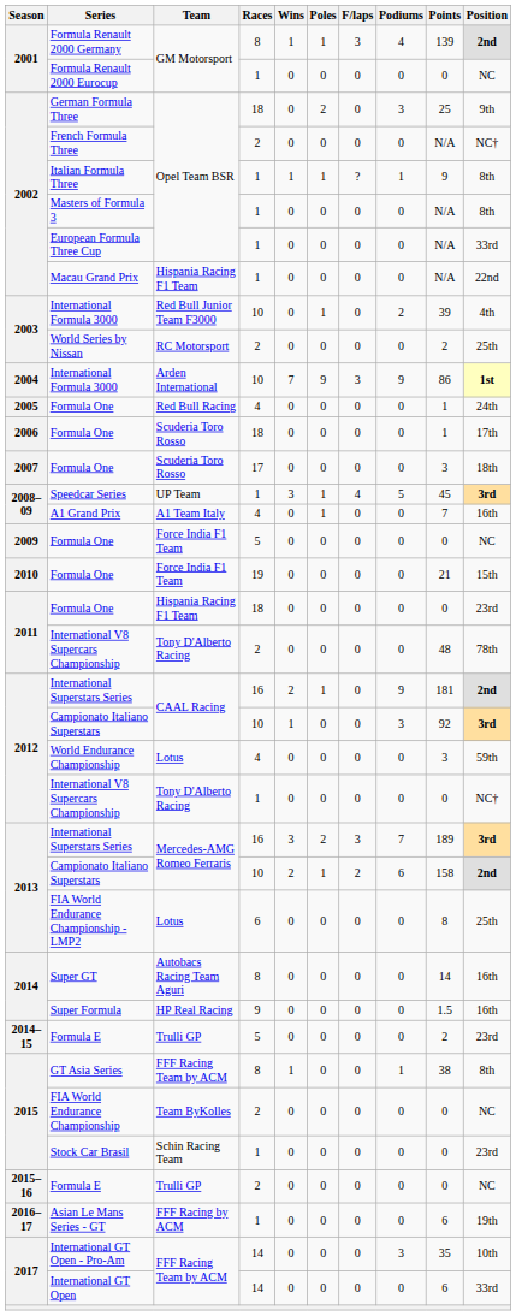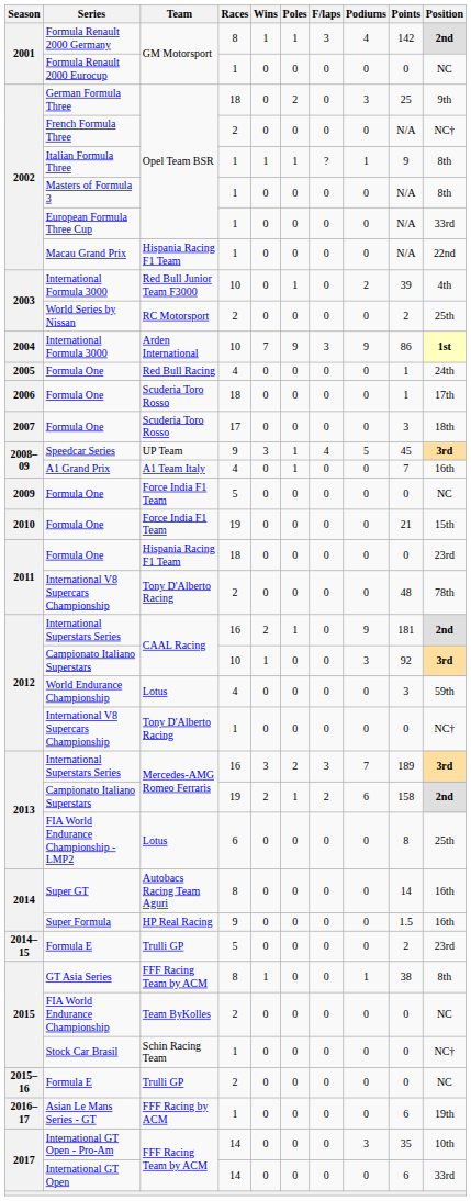 <table class="wikitable" style="font-size: 90%; text-align:center">
 <tr>
 <th>Season</th>
 <th>Series</th>
 <th>Team</th>
 <th>Races</th>
 <th>Wins</th>
 <th>Poles</th>
 <th>F/laps</th>
 <th>Podiums</th>
 <th>Points</th>
 <th>Position</th>
 </tr>
 <tr>
 <th rowspan=2>2001</th>
 <td align=left><a href='#'>Formula Renault 2000 Germany</a></td>
 <td rowspan=2 align=left>GM Motorsport</td>
 <td>8</td>
 <td>1</td>
 <td>1</td>
 <td>3</td>
 <td>4</td>
-<td>139</td>
+<td>142</td>
 <td style="background:#DFDFDF;"><strong>2nd</strong></td>
 </tr>
 <tr>
 <td align=left><a href='#'>Formula Renault 2000 Eurocup</a></td>
 <td>1</td>
 <td>0</td>
 <td>0</td>
 <td>0</td>
 <td>0</td>
 <td>0</td>
 <td>NC</td>
 </tr>
 <tr>
 <th rowspan=6>2002</th>
 <td align=left><a href='#'>German Formula Three</a></td>
 <td align=left rowspan=5>Opel Team BSR</td>
 <td>18</td>
 <td>0</td>
 <td>2</td>
 <td>0</td>
 <td>3</td>
 <td>25</td>
 <td>9th</td>
 </tr>
 <tr>
 <td align=left><a href='#'>French Formula Three</a></td>
 <td>2</td>
 <td>0</td>
 <td>0</td>
 <td>0</td>
 <td>0</td>
 <td>N/A</td>
 <td>NC†</td>
 </tr>
 <tr>
 <td align=left><a href='#'>Italian Formula Three</a></td>
 <td>1</td>
 <td>1</td>
 <td>1</td>
 <td>?</td>
 <td>1</td>
 <td>9</td>
 <td>8th</td>
 </tr>
 <tr>
 <td align=left><a href='#'>Masters of Formula 3</a></td>
 <td>1</td>
 <td>0</td>
 <td>0</td>
 <td>0</td>
 <td>0</td>
 <td>N/A</td>
 <td>8th</td>
 </tr>
 <tr>
 <td align=left><a href='#'>European Formula Three Cup</a></td>
 <td>1</td>
 <td>0</td>
 <td>0</td>
 <td>0</td>
 <td>0</td>
 <td>N/A</td>
 <td>33rd</td>
 </tr>
 <tr>
 <td align=left><a href='#'>Macau Grand Prix</a></td>
 <td align=left><a href='#'>Hispania Racing F1 Team</a></td>
 <td>1</td>
 <td>0</td>
 <td>0</td>
 <td>0</td>
 <td>0</td>
 <td>N/A</td>
 <td>22nd</td>
 </tr>
 <tr>
 <th rowspan=2>2003</th>
 <td align=left><a href='#'>International Formula 3000</a></td>
 <td align=left><a href='#'>Red Bull Junior Team F3000</a></td>
 <td>10</td>
 <td>0</td>
 <td>1</td>
 <td>0</td>
 <td>2</td>
 <td>39</td>
 <td>4th</td>
 </tr>
 <tr>
 <td align=left><a href='#'>World Series by Nissan</a></td>
 <td align=left><a href='#'>RC Motorsport</a></td>
 <td>2</td>
 <td>0</td>
 <td>0</td>
 <td>0</td>
 <td>0</td>
 <td>2</td>
 <td>25th</td>
 </tr>
 <tr>
 <th>2004</th>
 <td align=left><a href='#'>International Formula 3000</a></td>
 <td align=left><a href='#'>Arden International</a></td>
 <td>10</td>
 <td>7</td>
 <td>9</td>
 <td>3</td>
 <td>9</td>
 <td>86</td>
 <td style="background:#FFFFBF;"><strong>1st</strong></td>
 </tr>
 <tr>
 <th>2005</th>
 <td align=left><a href='#'>Formula One</a></td>
 <td align=left><a href='#'>Red Bull Racing</a></td>
 <td>4</td>
 <td>0</td>
 <td>0</td>
 <td>0</td>
 <td>0</td>
 <td>1</td>
 <td>24th</td>
 </tr>
 <tr>
 <th>2006</th>
 <td align=left><a href='#'>Formula One</a></td>
 <td align=left><a href='#'>Scuderia Toro Rosso</a></td>
 <td>18</td>
 <td>0</td>
 <td>0</td>
 <td>0</td>
 <td>0</td>
 <td>1</td>
 <td>17th</td>
 </tr>
 <tr>
 <th>2007</th>
 <td align=left><a href='#'>Formula One</a></td>
 <td align=left><a href='#'>Scuderia Toro Rosso</a></td>
 <td>17</td>
 <td>0</td>
 <td>0</td>
 <td>0</td>
 <td>0</td>
 <td>3</td>
 <td>18th</td>
 </tr>
 <tr>
 <th rowspan=2>2008–09</th>
 <td align=left><a href='#'>Speedcar Series</a></td>
 <td align=left>UP Team</td>
-<td>1</td>
+<td>9</td>
 <td>3</td>
 <td>1</td>
 <td>4</td>
 <td>5</td>
 <td>45</td>
 <td style="background:#FFDF9F;"><strong>3rd</strong></td>
 </tr>
 <tr>
 <td align=left><a href='#'>A1 Grand Prix</a></td>
 <td align=left><a href='#'>A1 Team Italy</a></td>
 <td>4</td>
 <td>0</td>
 <td>1</td>
 <td>0</td>
 <td>0</td>
 <td>7</td>
 <td>16th</td>
 </tr>
 <tr>
 <th>2009</th>
 <td align=left><a href='#'>Formula One</a></td>
 <td align=left><a href='#'>Force India F1 Team</a></td>
 <td>5</td>
 <td>0</td>
 <td>0</td>
 <td>0</td>
 <td>0</td>
 <td>0</td>
 <td>NC</td>
 </tr>
 <tr>
 <th>2010</th>
 <td align=left><a href='#'>Formula One</a></td>
 <td align=left><a href='#'>Force India F1 Team</a></td>
 <td>19</td>
 <td>0</td>
 <td>0</td>
 <td>0</td>
 <td>0</td>
 <td>21</td>
 <td>15th</td>
 </tr>
 <tr>
 <th rowspan=2>2011</th>
 <td align=left><a href='#'>Formula One</a></td>
 <td align=left><a href='#'>Hispania Racing F1 Team</a></td>
 <td>18</td>
 <td>0</td>
 <td>0</td>
 <td>0</td>
 <td>0</td>
 <td>0</td>
 <td>23rd</td>
 </tr>
 <tr>
 <td align=left><a href='#'>International V8 Supercars Championship</a></td>
 <td align=left><a href='#'>Tony D'Alberto Racing</a></td>
 <td>2</td>
 <td>0</td>
 <td>0</td>
 <td>0</td>
 <td>0</td>
 <td>48</td>
 <td>78th</td>
 </tr>
 <tr>
 <th rowspan=4>2012</th>
 <td align=left><a href='#'>International Superstars Series</a></td>
 <td align=left rowspan=2><a href='#'>CAAL Racing</a></td>
 <td>16</td>
 <td>2</td>
 <td>1</td>
 <td>0</td>
 <td>9</td>
 <td>181</td>
 <td style="background:#DFDFDF;"><strong>2nd</strong></td>
 </tr>
 <tr>
 <td align=left><a href='#'>Campionato Italiano Superstars</a></td>
 <td>10</td>
 <td>1</td>
 <td>0</td>
 <td>0</td>
 <td>3</td>
 <td>92</td>
 <td style="background:#FFDF9F;"><strong>3rd</strong></td>
 </tr>
 <tr>
 <td align=left><a href='#'>World Endurance Championship</a></td>
 <td align=left><a href='#'>Lotus</a></td>
 <td>4</td>
 <td>0</td>
 <td>0</td>
 <td>0</td>
 <td>0</td>
 <td>3</td>
 <td>59th</td>
 </tr>
 <tr>
 <td align=left><a href='#'>International V8 Supercars Championship</a></td>
 <td align=left><a href='#'>Tony D'Alberto Racing</a></td>
 <td>1</td>
 <td>0</td>
 <td>0</td>
 <td>0</td>
 <td>0</td>
 <td>0</td>
 <td>NC†</td>
 </tr>
 <tr>
 <th rowspan=3>2013</th>
 <td align=left><a href='#'>International Superstars Series</a></td>
 <td align=left rowspan=2><a href='#'>Mercedes-AMG</a> <a href='#'>Romeo Ferraris</a></td>
 <td>16</td>
 <td>3</td>
 <td>2</td>
 <td>3</td>
 <td>7</td>
 <td>189</td>
 <td style="background:#FFDF9F;"><strong>3rd</strong></td>
 </tr>
 <tr>
 <td align=left><a href='#'>Campionato Italiano Superstars</a></td>
-<td>10</td>
+<td>19</td>
 <td>2</td>
 <td>1</td>
 <td>2</td>
 <td>6</td>
 <td>158</td>
 <td style="background:#DFDFDF;"><strong>2nd</strong></td>
 </tr>
 <tr>
 <td align=left><a href='#'>FIA World Endurance Championship -  LMP2</a></td>
 <td align=left><a href='#'>Lotus</a></td>
 <td>6</td>
 <td>0</td>
 <td>0</td>
 <td>0</td>
 <td>0</td>
 <td>8</td>
 <td>25th</td>
 </tr>
 <tr>
 <th rowspan=2>2014</th>
 <td align=left><a href='#'>Super GT</a></td>
 <td align=left><a href='#'>Autobacs Racing Team Aguri</a></td>
 <td>8</td>
 <td>0</td>
 <td>0</td>
 <td>0</td>
 <td>0</td>
 <td>14</td>
 <td>16th</td>
 </tr>
 <tr>
 <td align=left><a href='#'>Super Formula</a></td>
 <td align=left><a href='#'>HP Real Racing</a></td>
 <td>9</td>
 <td>0</td>
 <td>0</td>
 <td>0</td>
 <td>0</td>
 <td>1.5</td>
 <td>16th</td>
 </tr>
 <tr>
 <th>2014–15</th>
 <td align=left><a href='#'>Formula E</a></td>
 <td align=left><a href='#'>Trulli GP</a></td>
 <td>5</td>
 <td>0</td>
 <td>0</td>
 <td>0</td>
 <td>0</td>
 <td>2</td>
 <td>23rd</td>
 </tr>
 <tr>
 <th rowspan=3>2015</th>
 <td align=left><a href='#'>GT Asia Series</a></td>
 <td align=left><a href='#'>FFF Racing Team by ACM</a></td>
 <td>8</td>
 <td>1</td>
 <td>0</td>
 <td>0</td>
 <td>1</td>
 <td>38</td>
 <td>8th</td>
 </tr>
 <tr>
 <td align=left><a href='#'>FIA World Endurance Championship</a></td>
 <td align=left><a href='#'>Team ByKolles</a></td>
 <td>2</td>
 <td>0</td>
 <td>0</td>
 <td>0</td>
 <td>0</td>
 <td>0</td>
 <td>NC</td>
 </tr>
 <tr>
 <td align=left><a href='#'>Stock Car Brasil</a></td>
 <td align=left>Schin Racing Team</td>
 <td>1</td>
 <td>0</td>
 <td>0</td>
 <td>0</td>
 <td>0</td>
 <td>0</td>
-<td>23rd</td>
+<td>NC†</td>
 </tr>
 <tr>
 <th>2015–16</th>
 <td align=left><a href='#'>Formula E</a></td>
 <td align=left><a href='#'>Trulli GP</a></td>
 <td>2</td>
 <td>0</td>
 <td>0</td>
 <td>0</td>
 <td>0</td>
 <td>0</td>
 <td>NC</td>
 </tr>
 <tr>
 <th>2016–17</th>
 <td align=left><a href='#'>Asian Le Mans Series - GT</a></td>
 <td align=left><a href='#'>FFF Racing by ACM</a></td>
 <td>1</td>
 <td>0</td>
 <td>0</td>
 <td>0</td>
 <td>0</td>
 <td>6</td>
 <td>19th</td>
 </tr>
 <tr>
 <th rowspan=2>2017</th>
 <td align=left><a href='#'>International GT Open - Pro-Am</a></td>
 <td align=left rowspan=2><a href='#'>FFF Racing Team by ACM</a></td>
 <td>14</td>
 <td>0</td>
 <td>0</td>
 <td>0</td>
 <td>3</td>
 <td>35</td>
 <td>10th</td>
 </tr>
 <tr>
 <td align=left><a href='#'>International GT Open</a></td>
 <td>14</td>
 <td>0</td>
 <td>0</td>
 <td>0</td>
 <td>0</td>
 <td>6</td>
 <td>33rd</td>
 </tr>
 <tr>
 <th colspan="10"></th>
 </tr>
 </table>
